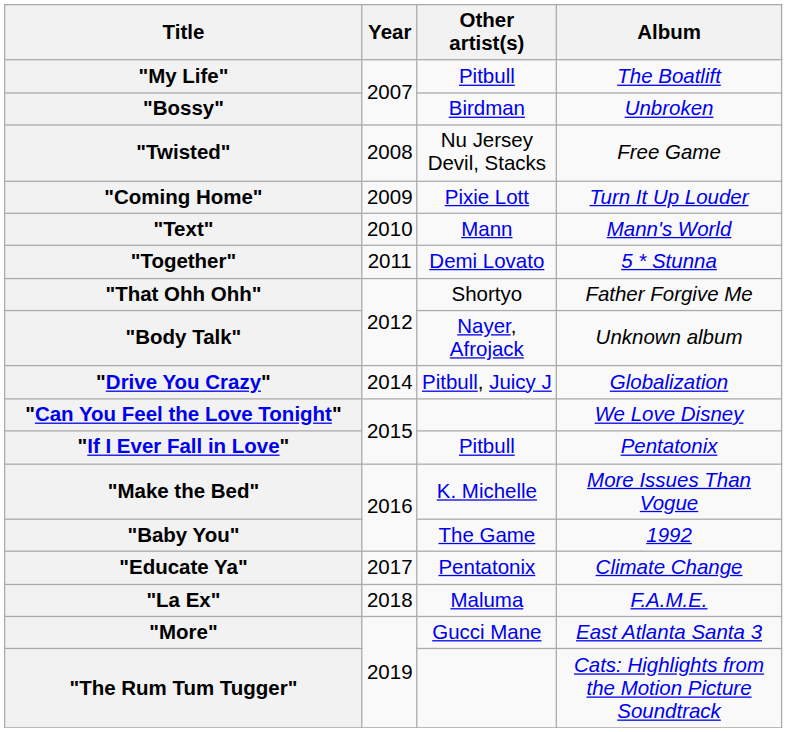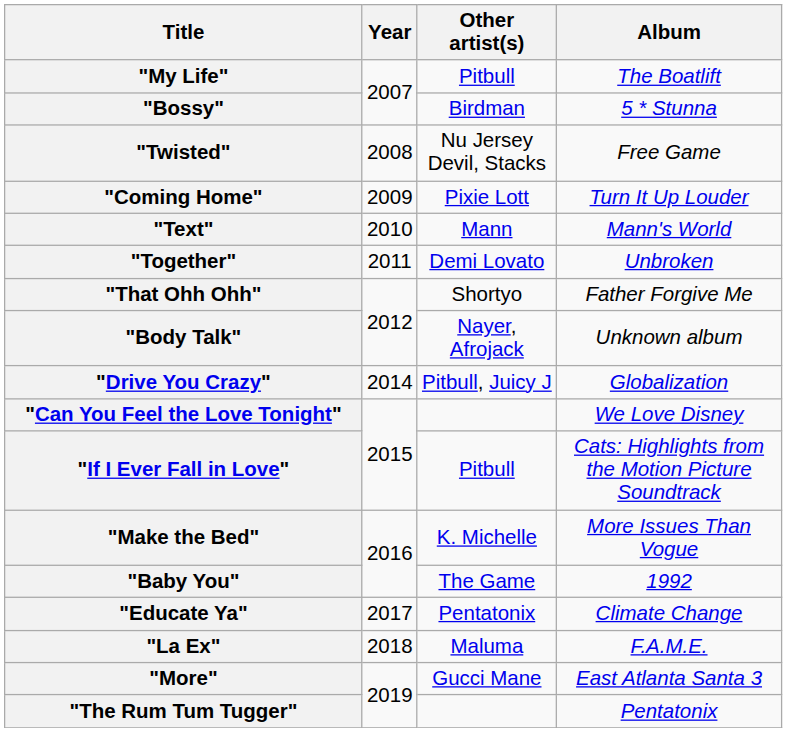 <table class="wikitable plainrowheaders" style="text-align:center;">
 <tr>
 <th scope="col" style="width:17em;">Title</th>
 <th scope="col" style="width:1em;">Year</th>
 <th scope="col">Other artist(s)</th>
 <th scope="col">Album</th>
 </tr>
 <tr>
 <th scope="row">"My Life"</th>
 <td rowspan="2">2007</td>
 <td><a href='#'>Pitbull</a></td>
 <td><em><a href='#'>The Boatlift</a></em></td>
 </tr>
 <tr>
 <th scope="row">"Bossy"</th>
 <td><a href='#'>Birdman</a></td>
-<td><em><a href='#'>Unbroken</a></em></td>
+<td><em><a href='#'>5 * Stunna</a></em></td>
 </tr>
 <tr>
 <th scope="row">"Twisted"</th>
 <td>2008</td>
 <td>Nu Jersey Devil, Stacks</td>
 <td><em>Free Game</em></td>
 </tr>
 <tr>
 <th scope="row">"Coming Home"</th>
 <td>2009</td>
 <td><a href='#'>Pixie Lott</a></td>
 <td><em><a href='#'>Turn It Up Louder</a></em></td>
 </tr>
 <tr>
 <th scope="row">"Text"</th>
 <td>2010</td>
 <td><a href='#'>Mann</a></td>
 <td><em><a href='#'>Mann's World</a></em></td>
 </tr>
 <tr>
 <th scope="row">"Together"</th>
 <td>2011</td>
 <td><a href='#'>Demi Lovato</a></td>
-<td><em><a href='#'>5 * Stunna</a></em></td>
+<td><em><a href='#'>Unbroken</a></em></td>
 </tr>
 <tr>
 <th scope="row">"That Ohh Ohh"</th>
 <td rowspan="2">2012</td>
 <td>Shortyo</td>
 <td><em>Father Forgive Me</em></td>
 </tr>
 <tr>
 <th scope="row">"Body Talk"</th>
 <td><a href='#'>Nayer</a>, <a href='#'>Afrojack</a></td>
 <td><em>Unknown album</em></td>
 </tr>
 <tr>
 <th scope="row">"<a href='#'>Drive You Crazy</a>"</th>
 <td rowspan="1">2014</td>
 <td><a href='#'>Pitbull</a>, <a href='#'>Juicy J</a></td>
 <td><em><a href='#'>Globalization</a></em></td>
 </tr>
 <tr>
 <th scope="row">"<a href='#'>Can You Feel the Love Tonight</a>"</th>
 <td rowspan="2">2015</td>
 <td></td>
 <td><em><a href='#'>We Love Disney</a></em></td>
 </tr>
 <tr>
 <th scope="row">"<a href='#'>If I Ever Fall in Love</a>"</th>
 <td><a href='#'>Pitbull</a></td>
-<td><em><a href='#'>Pentatonix</a></em></td>
+<td><em><a href='#'>Cats: Highlights from the Motion Picture Soundtrack</a></em></td>
 </tr>
 <tr>
 <th scope="row">"Make the Bed"</th>
 <td rowspan="2">2016</td>
 <td><a href='#'>K. Michelle</a></td>
 <td><em><a href='#'>More Issues Than Vogue</a></em></td>
 </tr>
 <tr>
 <th scope="row">"Baby You"</th>
 <td><a href='#'>The Game</a></td>
 <td><em><a href='#'>1992</a></em></td>
 </tr>
 <tr>
 <th scope="row">"Educate Ya"</th>
 <td rowspan="1">2017</td>
 <td><a href='#'>Pentatonix</a></td>
 <td><em><a href='#'>Climate Change</a></em></td>
 </tr>
 <tr>
 <th scope="row">"La Ex"</th>
 <td>2018</td>
 <td><a href='#'>Maluma</a></td>
 <td><em><a href='#'>F.A.M.E.</a></em></td>
 </tr>
 <tr>
 <th scope="row">"More"</th>
 <td rowspan="2">2019</td>
 <td><a href='#'>Gucci Mane</a></td>
 <td><em><a href='#'>East Atlanta Santa 3</a></em></td>
 </tr>
 <tr>
 <th scope="row">"The Rum Tum Tugger"</th>
 <td></td>
-<td><em><a href='#'>Cats: Highlights from the Motion Picture Soundtrack</a></em></td>
+<td><em><a href='#'>Pentatonix</a></em></td>
 </tr>
 </table>
